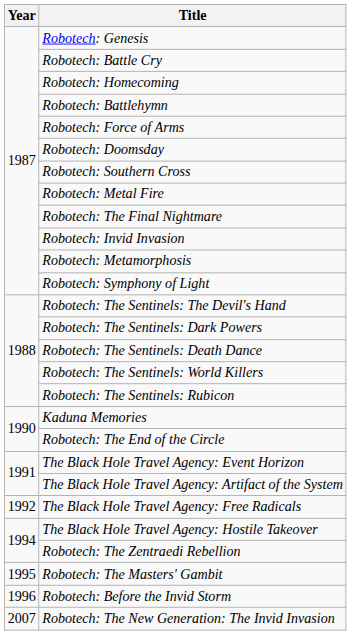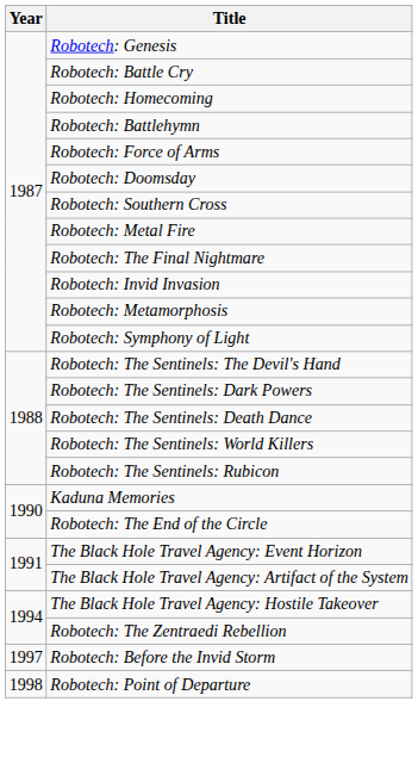 <table class="wikitable sortable">
 <tr>
 <th>Year</th>
 <th>Title</th>
 </tr>
 <tr>
 <td rowspan="12">1987</td>
 <td><em><a href='#'>Robotech</a>: Genesis</em></td>
 </tr>
 <tr>
 <td><em>Robotech: Battle Cry</em></td>
 </tr>
 <tr>
 <td><em>Robotech: Homecoming</em></td>
 </tr>
 <tr>
 <td><em>Robotech: Battlehymn</em></td>
 </tr>
 <tr>
 <td><em>Robotech: Force of Arms</em></td>
 </tr>
 <tr>
 <td><em>Robotech: Doomsday</em></td>
 </tr>
 <tr>
 <td><em>Robotech: Southern Cross</em></td>
 </tr>
 <tr>
 <td><em>Robotech: Metal Fire</em></td>
 </tr>
 <tr>
 <td><em>Robotech: The Final Nightmare</em></td>
 </tr>
 <tr>
 <td><em>Robotech: Invid Invasion</em></td>
 </tr>
 <tr>
 <td><em>Robotech: Metamorphosis</em></td>
 </tr>
 <tr>
 <td><em>Robotech: Symphony of Light</em></td>
 </tr>
 <tr>
 <td rowspan="5">1988</td>
 <td><em>Robotech: The Sentinels: The Devil's Hand</em></td>
 </tr>
 <tr>
 <td><em>Robotech: The Sentinels: Dark Powers</em></td>
 </tr>
 <tr>
 <td><em>Robotech: The Sentinels: Death Dance</em></td>
 </tr>
 <tr>
 <td><em>Robotech: The Sentinels: World Killers</em></td>
 </tr>
 <tr>
 <td><em>Robotech: The Sentinels: Rubicon</em></td>
 </tr>
 <tr>
 <td rowspan="2">1990</td>
 <td><em>Kaduna Memories</em></td>
 </tr>
 <tr>
 <td><em>Robotech: The End of the Circle</em></td>
 </tr>
 <tr>
 <td rowspan="2">1991</td>
 <td><em>The Black Hole Travel Agency: Event Horizon</em></td>
 </tr>
 <tr>
 <td><em>The Black Hole Travel Agency: Artifact of the System</em></td>
 </tr>
 <tr>
-<td>1992</td>
-<td><em>The Black Hole Travel Agency: Free Radicals</em></td>
-</tr>
-<tr>
 <td rowspan="2">1994</td>
 <td><em>The Black Hole Travel Agency: Hostile Takeover</em></td>
 </tr>
 <tr>
 <td><em>Robotech: The Zentraedi Rebellion</em></td>
 </tr>
 <tr>
-<td>1995</td>
-<td><em>Robotech: The Masters' Gambit</em></td>
-</tr>
-<tr>
-<td>1996</td>
+<td>1997</td>
 <td><em>Robotech: Before the Invid Storm</em></td>
 </tr>
 <tr>
-<td>2007</td>
-<td><em>Robotech: The New Generation: The Invid Invasion</em></td>
+<td>1998</td>
+<td><em>Robotech: Point of Departure</em></td>
 </tr>
 </table>
